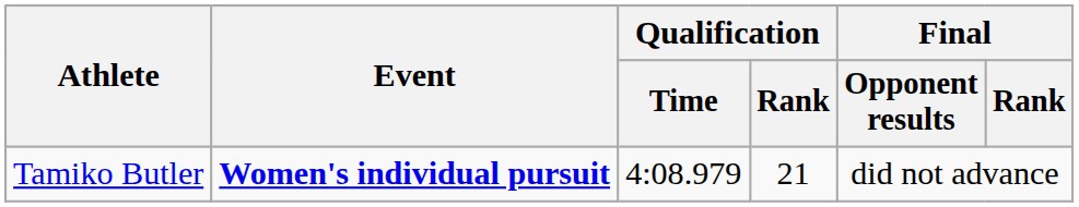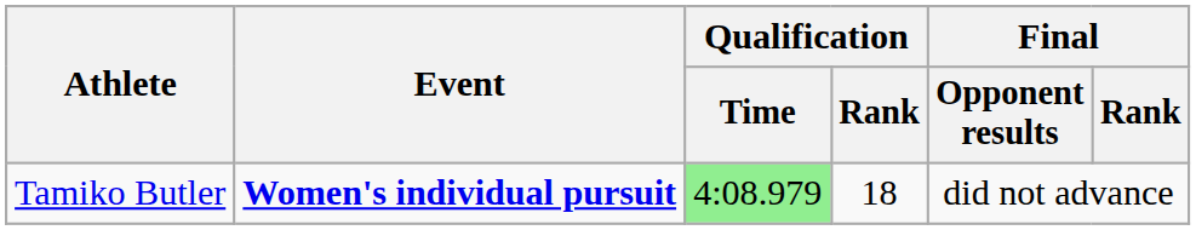 <table class="wikitable" style="font-size:90%">
 <tr>
 <th rowspan=2>Athlete</th>
 <th rowspan=2>Event</th>
 <th colspan=2>Qualification</th>
 <th colspan=2>Final</th>
 </tr>
 <tr style="font-size:95%">
 <th>Time</th>
 <th>Rank</th>
 <th>Opponent<br>results</th>
 <th>Rank</th>
 </tr>
 <tr align=center>
 <td align=left><a href='#'>Tamiko Butler</a></td>
 <td align=left><strong><a href='#'>Women's individual pursuit</a></strong></td>
-<td>4:08.979</td>
-<td>21</td>
+<td style="background: lightgreen;">4:08.979</td>
+<td>18</td>
 <td colspan=2>did not advance</td>
 </tr>
 </table>
